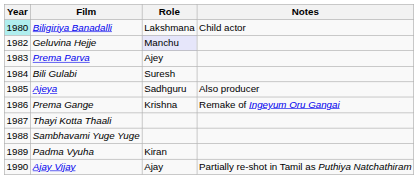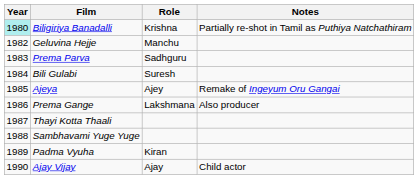 <table class="wikitable sortable">
 <tr>
 <th>Year</th>
 <th>Film</th>
 <th>Role</th>
 <th class="unsortable">Notes</th>
 </tr>
 <tr>
 <td style="background: paleturquoise;">1980</td>
 <td><em><a href='#'>Biligiriya Banadalli</a></em></td>
-<td>Lakshmana</td>
-<td>Child actor</td>
+<td>Krishna</td>
+<td>Partially re-shot in Tamil as <em>Puthiya Natchathiram</em></td>
 </tr>
 <tr>
 <td rowspan="1">1982</td>
 <td><em>Geluvina Hejje</em></td>
-<td style="background: lavender;">Manchu</td>
+<td>Manchu</td>
 <td></td>
 </tr>
 <tr>
 <td rowspan="1">1983</td>
 <td><em><a href='#'>Prema Parva</a></em></td>
-<td>Ajey</td>
+<td>Sadhguru</td>
 <td></td>
 </tr>
 <tr>
 <td>1984</td>
 <td><em>Bili Gulabi</em></td>
 <td>Suresh</td>
 <td></td>
 </tr>
 <tr>
 <td>1985</td>
 <td><em><a href='#'>Ajeya</a></em></td>
-<td>Sadhguru</td>
-<td>Also producer</td>
+<td>Ajey</td>
+<td>Remake of <em><a href='#'>Ingeyum Oru Gangai</a></em></td>
 </tr>
 <tr>
 <td>1986</td>
 <td><em>Prema Gange</em></td>
-<td>Krishna</td>
-<td>Remake of <em><a href='#'>Ingeyum Oru Gangai</a></em></td>
+<td>Lakshmana</td>
+<td>Also producer</td>
 </tr>
 <tr>
 <td>1987</td>
 <td><em>Thayi Kotta Thaali</em></td>
 <td></td>
 <td></td>
 </tr>
 <tr>
 <td rowspan="1">1988</td>
 <td><em>Sambhavami Yuge Yuge</em></td>
 <td></td>
 <td></td>
 </tr>
 <tr>
 <td>1989</td>
 <td><em>Padma Vyuha</em></td>
 <td>Kiran</td>
 <td></td>
 </tr>
 <tr>
 <td>1990</td>
 <td><em><a href='#'>Ajay Vijay</a></em></td>
 <td>Ajay</td>
-<td>Partially re-shot in Tamil as <em>Puthiya Natchathiram</em></td>
+<td>Child actor</td>
 </tr>
 </table>
